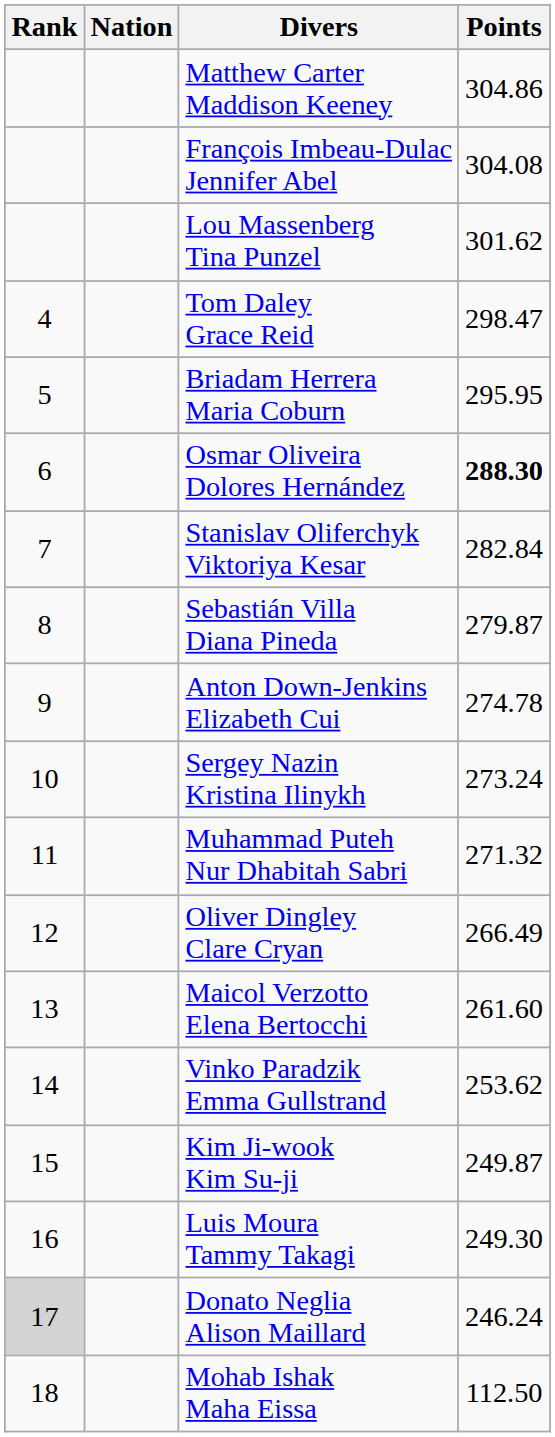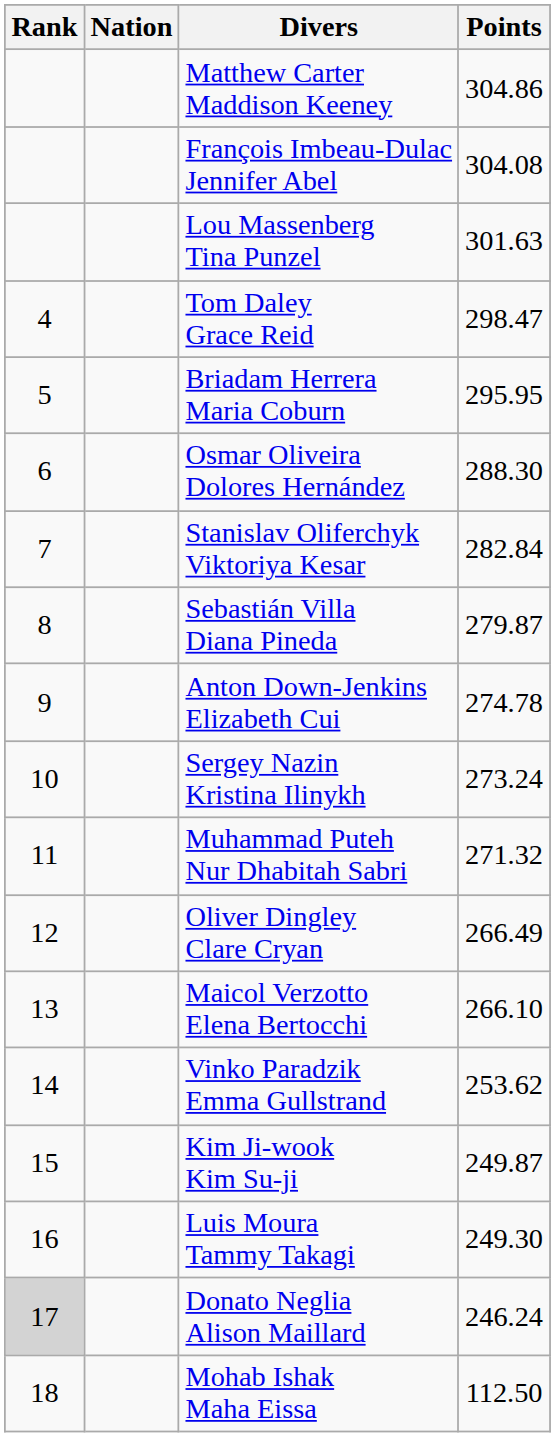 <table class="wikitable sortable" style="text-align:center">
 <tr>
 <th>Rank</th>
 <th>Nation</th>
 <th>Divers</th>
 <th>Points</th>
 </tr>
 <tr>
 <td></td>
 <td align=left></td>
 <td align=left><a href='#'>Matthew Carter</a><br><a href='#'>Maddison Keeney</a></td>
 <td>304.86</td>
 </tr>
 <tr>
 <td></td>
 <td align=left></td>
 <td align=left><a href='#'>François Imbeau-Dulac</a><br><a href='#'>Jennifer Abel</a></td>
 <td>304.08</td>
 </tr>
 <tr>
 <td></td>
 <td align=left></td>
 <td align=left><a href='#'>Lou Massenberg</a><br><a href='#'>Tina Punzel</a></td>
-<td>301.62</td>
+<td>301.63</td>
 </tr>
 <tr>
 <td>4</td>
 <td align=left></td>
 <td align=left><a href='#'>Tom Daley</a><br><a href='#'>Grace Reid</a></td>
 <td>298.47</td>
 </tr>
 <tr>
 <td>5</td>
 <td align=left></td>
 <td align=left><a href='#'>Briadam Herrera</a><br><a href='#'>Maria Coburn</a></td>
 <td>295.95</td>
 </tr>
 <tr>
 <td>6</td>
 <td align=left></td>
 <td align=left><a href='#'>Osmar Oliveira</a><br><a href='#'>Dolores Hernández</a></td>
-<td><strong>288.30</strong></td>
+<td>288.30</td>
 </tr>
 <tr>
 <td>7</td>
 <td align=left></td>
 <td align=left><a href='#'>Stanislav Oliferchyk</a><br><a href='#'>Viktoriya Kesar</a></td>
 <td>282.84</td>
 </tr>
 <tr>
 <td>8</td>
 <td align=left></td>
 <td align=left><a href='#'>Sebastián Villa</a><br><a href='#'>Diana Pineda</a></td>
 <td>279.87</td>
 </tr>
 <tr>
 <td>9</td>
 <td align=left></td>
 <td align=left><a href='#'>Anton Down-Jenkins</a><br><a href='#'>Elizabeth Cui</a></td>
 <td>274.78</td>
 </tr>
 <tr>
 <td>10</td>
 <td align=left></td>
 <td align=left><a href='#'>Sergey Nazin</a><br><a href='#'>Kristina Ilinykh</a></td>
 <td>273.24</td>
 </tr>
 <tr>
 <td>11</td>
 <td align=left></td>
 <td align=left><a href='#'>Muhammad Puteh</a><br><a href='#'>Nur Dhabitah Sabri</a></td>
 <td>271.32</td>
 </tr>
 <tr>
 <td>12</td>
 <td align=left></td>
 <td align=left><a href='#'>Oliver Dingley</a><br><a href='#'>Clare Cryan</a></td>
 <td>266.49</td>
 </tr>
 <tr>
 <td>13</td>
 <td align=left></td>
 <td align=left><a href='#'>Maicol Verzotto</a><br><a href='#'>Elena Bertocchi</a></td>
-<td>261.60</td>
+<td>266.10</td>
 </tr>
 <tr>
 <td>14</td>
 <td align=left></td>
 <td align=left><a href='#'>Vinko Paradzik</a><br><a href='#'>Emma Gullstrand</a></td>
 <td>253.62</td>
 </tr>
 <tr>
 <td>15</td>
 <td align=left></td>
 <td align=left><a href='#'>Kim Ji-wook</a><br><a href='#'>Kim Su-ji</a></td>
 <td>249.87</td>
 </tr>
 <tr>
 <td>16</td>
 <td align=left></td>
 <td align=left><a href='#'>Luis Moura</a><br><a href='#'>Tammy Takagi</a></td>
 <td>249.30</td>
 </tr>
 <tr>
 <td style="background: lightgrey;">17</td>
 <td align=left></td>
 <td align=left><a href='#'>Donato Neglia</a><br><a href='#'>Alison Maillard</a></td>
 <td>246.24</td>
 </tr>
 <tr>
 <td>18</td>
 <td align=left></td>
 <td align=left><a href='#'>Mohab Ishak</a><br><a href='#'>Maha Eissa</a></td>
 <td>112.50</td>
 </tr>
 </table>
